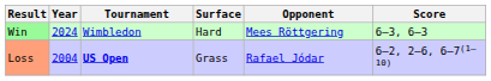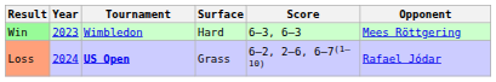 <table class="sortable wikitable">
 <tr>
 <th>Result</th>
 <th>Year</th>
 <th width=130>Tournament</th>
 <th>Surface</th>
+<th width=130 class=unsortable>Score</th>
 <th width=150>Opponent</th>
-<th width=130 class=unsortable>Score</th>
 </tr>
 <tr style="background:#ccffcc;">
 <td bgcolor=98fb98>Win</td>
-<td><a href='#'>2024</a></td>
+<td><a href='#'>2023</a></td>
 <td><a href='#'>Wimbledon</a></td>
 <td>Hard</td>
+<td>6–3, 6–3</td>
 <td> <a href='#'>Mees Röttgering</a></td>
-<td>6–3, 6–3</td>
 </tr>
 <tr style="background:#ccccff;">
 <td bgcolor=ffa07a>Loss</td>
-<td><a href='#'>2004</a></td>
+<td><a href='#'>2024</a></td>
 <td><strong><a href='#'>US Open</a></strong></td>
 <td>Grass</td>
+<td>6–2, 2–6, 6–7<sup>(1–10)</sup></td>
 <td> <a href='#'>Rafael Jódar</a></td>
-<td>6–2, 2–6, 6–7<sup>(1–10)</sup></td>
 </tr>
 </table>
